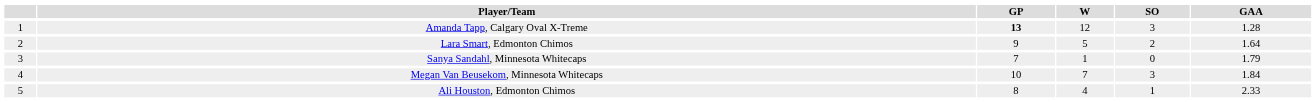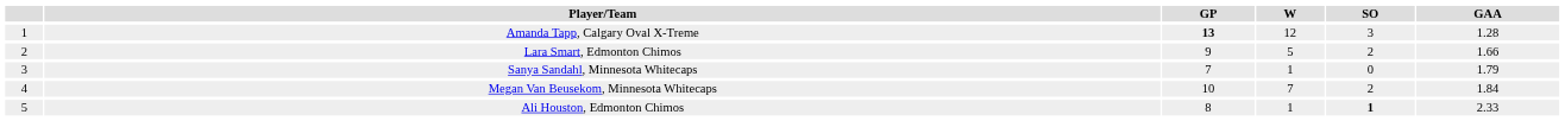 <table width=100%>
 <tr>
 <th colspan=2></th>
 </tr>
 <tr bgcolor="#dddddd">
 <th !width=10%></th>
 <th !width=5%>Player/Team</th>
 <th !width=5%>GP</th>
 <th !width=5%>W</th>
 <th !width=5%>SO</th>
 <th !width=5%>GAA</th>
 </tr>
 <tr>
 </tr>
 <tr bgcolor="#eeeeee">
 <td align=center>1</td>
 <td align=center><a href='#'>Amanda Tapp</a>, Calgary Oval X-Treme</td>
 <td align=center><strong>13</strong></td>
 <td align=center>12</td>
 <td align=center>3</td>
 <td align=center>1.28</td>
 </tr>
 <tr>
 </tr>
 <tr bgcolor="#eeeeee">
 <td align=center>2</td>
 <td align=center><a href='#'>Lara Smart</a>, Edmonton Chimos</td>
 <td align=center>9</td>
 <td align=center>5</td>
 <td align=center>2</td>
-<td align=center>1.64</td>
+<td align=center>1.66</td>
 </tr>
 <tr>
 </tr>
 <tr bgcolor="#eeeeee">
 <td align=center>3</td>
 <td align=center><a href='#'>Sanya Sandahl</a>, Minnesota Whitecaps</td>
 <td align=center>7</td>
 <td align=center>1</td>
 <td align=center>0</td>
 <td align=center>1.79</td>
 </tr>
 <tr>
 </tr>
 <tr bgcolor="#eeeeee">
 <td align=center>4</td>
 <td align=center><a href='#'>Megan Van Beusekom</a>, Minnesota Whitecaps</td>
 <td align=center>10</td>
 <td align=center>7</td>
-<td align=center>3</td>
+<td align=center>2</td>
 <td align=center>1.84</td>
 </tr>
 <tr>
 </tr>
 <tr bgcolor="#eeeeee">
 <td align=center>5</td>
 <td align=center><a href='#'>Ali Houston</a>, Edmonton Chimos</td>
 <td align=center>8</td>
-<td align=center>4</td>
 <td align=center>1</td>
+<td align=center><strong>1</strong></td>
 <td align=center>2.33</td>
 </tr>
 <tr>
 </tr>
 </table>
